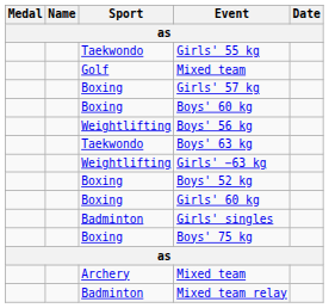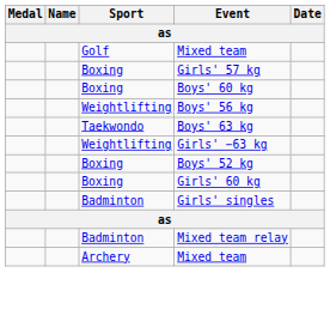 <table class="wikitable sortable" style="font-size:95%">
 <tr>
 <th>Medal</th>
 <th>Name</th>
 <th>Sport</th>
 <th>Event</th>
 <th>Date</th>
 </tr>
 <tr>
 <th colspan=5>as </th>
-</tr>
-<tr>
-<td></td>
-<td></td>
-<td><a href='#'>Taekwondo</a></td>
-<td><a href='#'>Girls' 55 kg</a></td>
-<td></td>
 </tr>
 <tr>
 <td></td>
 <td><br></td>
 <td><a href='#'>Golf</a></td>
 <td><a href='#'>Mixed team</a></td>
 <td></td>
 </tr>
 <tr>
 <td></td>
 <td></td>
 <td><a href='#'>Boxing</a></td>
 <td><a href='#'>Girls' 57 kg</a></td>
 <td></td>
 </tr>
 <tr>
 <td></td>
 <td></td>
 <td><a href='#'>Boxing</a></td>
 <td><a href='#'>Boys' 60 kg</a></td>
 <td></td>
 </tr>
 <tr>
 <td></td>
 <td></td>
 <td><a href='#'>Weightlifting</a></td>
 <td><a href='#'>Boys' 56 kg</a></td>
 <td></td>
 </tr>
 <tr>
 <td></td>
 <td></td>
 <td><a href='#'>Taekwondo</a></td>
 <td><a href='#'>Boys' 63 kg</a></td>
 <td></td>
 </tr>
 <tr>
 <td></td>
 <td></td>
 <td><a href='#'>Weightlifting</a></td>
 <td><a href='#'>Girls' −63 kg</a></td>
 <td></td>
 </tr>
 <tr>
 <td></td>
 <td></td>
 <td><a href='#'>Boxing</a></td>
 <td><a href='#'>Boys' 52 kg</a></td>
 <td></td>
 </tr>
 <tr>
 <td></td>
 <td></td>
 <td><a href='#'>Boxing</a></td>
 <td><a href='#'>Girls' 60 kg</a></td>
 <td></td>
 </tr>
 <tr>
 <td></td>
 <td></td>
 <td><a href='#'>Badminton</a></td>
 <td><a href='#'>Girls' singles</a></td>
 <td></td>
 </tr>
 <tr>
-<td></td>
-<td></td>
-<td><a href='#'>Boxing</a></td>
-<td><a href='#'>Boys' 75 kg</a></td>
-<td></td>
+<th colspan=5>as </th>
 </tr>
 <tr>
-<th colspan=5>as </th>
+<td></td>
+<td><em></em></td>
+<td><a href='#'>Badminton</a></td>
+<td><a href='#'>Mixed team relay</a></td>
+<td></td>
 </tr>
 <tr>
 <td></td>
 <td><em></em></td>
 <td><a href='#'>Archery</a></td>
 <td><a href='#'>Mixed team</a></td>
 <td></td>
 </tr>
-<tr>
-<td></td>
-<td><em></em></td>
-<td><a href='#'>Badminton</a></td>
-<td><a href='#'>Mixed team relay</a></td>
-<td></td>
-</tr>
 </table>
